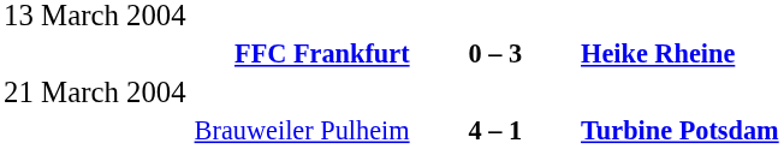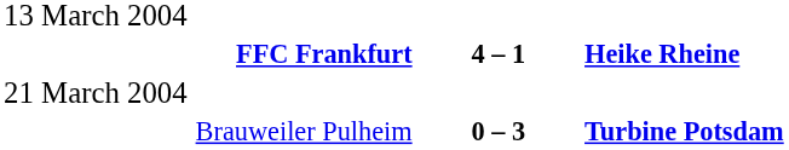 <table width=100% cellspacing=1>
 <tr>
 <th width=25%></th>
 <th width=10%></th>
 <th width=25%></th>
 <th></th>
 </tr>
 <tr>
 <td>13 March 2004</td>
 </tr>
 <tr style=font-size:90%>
 <td align=right><strong><a href='#'>FFC Frankfurt</a></strong></td>
-<td align=center><strong>0 – 3</strong></td>
+<td align=center><strong>4 – 1</strong></td>
 <td><strong><a href='#'>Heike Rheine</a></strong></td>
 </tr>
 <tr>
 <td>21 March 2004</td>
 </tr>
 <tr style=font-size:90%>
 <td align=right><a href='#'>Brauweiler Pulheim</a></td>
-<td align=center><strong>4 – 1</strong></td>
+<td align=center><strong>0 – 3</strong></td>
 <td><strong><a href='#'>Turbine Potsdam</a></strong></td>
 </tr>
 </table>
